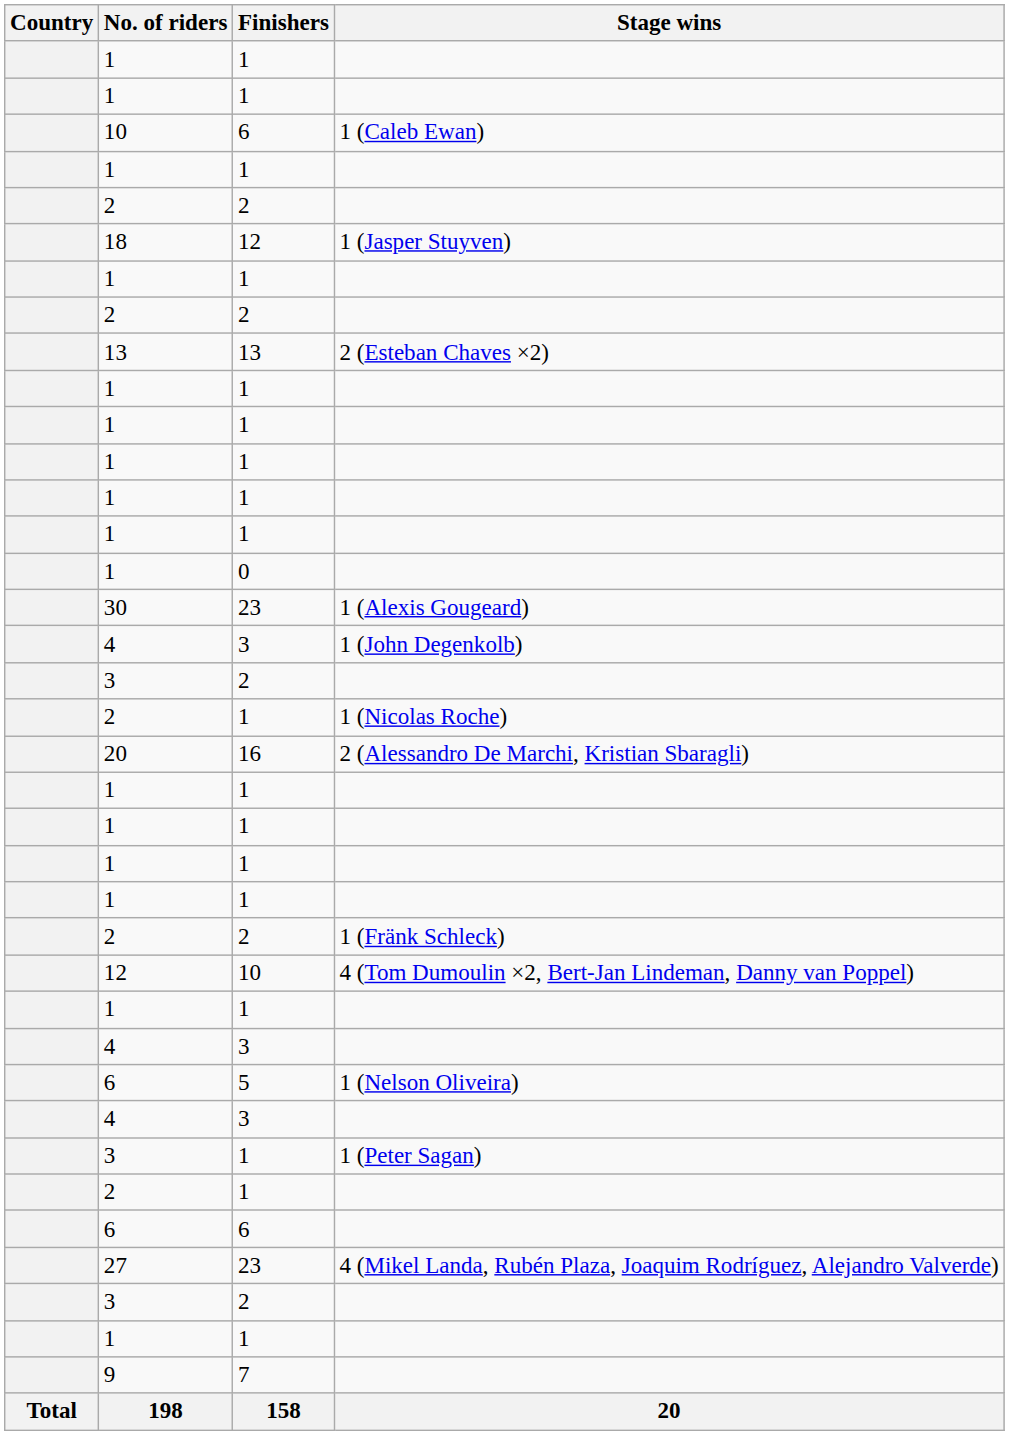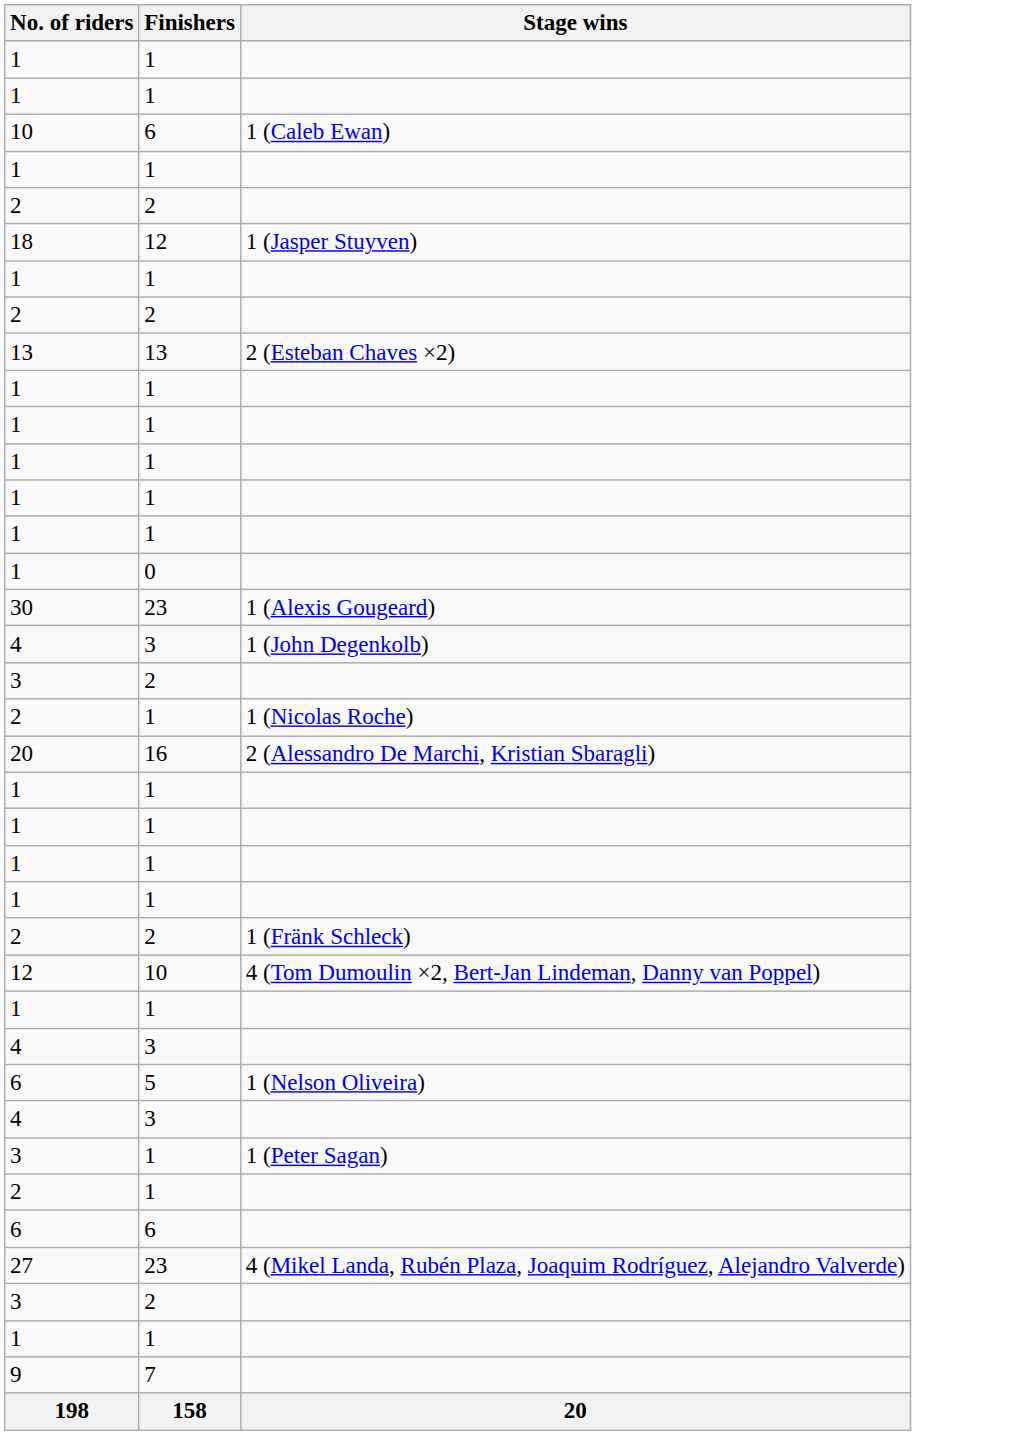 <table class="wikitable sortable plainrowheaders">
 <tr>
-<th scope="col">Country</th>
 <th scope="col">No. of riders</th>
 <th scope="col">Finishers</th>
 <th scope="col">Stage wins</th>
 </tr>
 <tr>
-<th scope="row"></th>
 <td>1</td>
 <td>1</td>
 <td></td>
 </tr>
 <tr>
-<th scope="row"></th>
 <td>1</td>
 <td>1</td>
 <td></td>
 </tr>
 <tr>
-<th scope="row"></th>
 <td>10</td>
 <td>6</td>
 <td>1 (<a href='#'>Caleb Ewan</a>)</td>
 </tr>
 <tr>
-<th scope="row"></th>
 <td>1</td>
 <td>1</td>
 <td></td>
 </tr>
 <tr>
-<th scope="row"></th>
 <td>2</td>
 <td>2</td>
 <td></td>
 </tr>
 <tr>
-<th scope="row"></th>
 <td>18</td>
 <td>12</td>
 <td>1 (<a href='#'>Jasper Stuyven</a>)</td>
 </tr>
 <tr>
-<th scope="row"></th>
 <td>1</td>
 <td>1</td>
 <td></td>
 </tr>
 <tr>
-<th scope="row"></th>
 <td>2</td>
 <td>2</td>
 <td></td>
 </tr>
 <tr>
-<th scope="row"></th>
 <td>13</td>
 <td>13</td>
 <td>2 (<a href='#'>Esteban Chaves</a> ×2)</td>
 </tr>
 <tr>
-<th scope="row"></th>
 <td>1</td>
 <td>1</td>
 <td></td>
 </tr>
 <tr>
-<th scope="row"></th>
 <td>1</td>
 <td>1</td>
 <td></td>
 </tr>
 <tr>
-<th scope="row"></th>
 <td>1</td>
 <td>1</td>
 <td></td>
 </tr>
 <tr>
-<th scope="row"></th>
 <td>1</td>
 <td>1</td>
 <td></td>
 </tr>
 <tr>
-<th scope="row"></th>
 <td>1</td>
 <td>1</td>
 <td></td>
 </tr>
 <tr>
-<th scope="row"></th>
 <td>1</td>
 <td>0</td>
 <td></td>
 </tr>
 <tr>
-<th scope="row"></th>
 <td>30</td>
 <td>23</td>
 <td>1 (<a href='#'>Alexis Gougeard</a>)</td>
 </tr>
 <tr>
-<th scope="row"></th>
 <td>4</td>
 <td>3</td>
 <td>1 (<a href='#'>John Degenkolb</a>)</td>
 </tr>
 <tr>
-<th scope="row"></th>
 <td>3</td>
 <td>2</td>
 <td></td>
 </tr>
 <tr>
-<th scope="row"></th>
 <td>2</td>
 <td>1</td>
 <td>1 (<a href='#'>Nicolas Roche</a>)</td>
 </tr>
 <tr>
-<th scope="row"></th>
 <td>20</td>
 <td>16</td>
 <td>2 (<a href='#'>Alessandro De Marchi</a>, <a href='#'>Kristian Sbaragli</a>)</td>
 </tr>
 <tr>
-<th scope="row"></th>
 <td>1</td>
 <td>1</td>
 <td></td>
 </tr>
 <tr>
-<th scope="row"></th>
 <td>1</td>
 <td>1</td>
 <td></td>
 </tr>
 <tr>
-<th scope="row"></th>
 <td>1</td>
 <td>1</td>
 <td></td>
 </tr>
 <tr>
-<th scope="row"></th>
 <td>1</td>
 <td>1</td>
 <td></td>
 </tr>
 <tr>
-<th scope="row"></th>
 <td>2</td>
 <td>2</td>
 <td>1 (<a href='#'>Fränk Schleck</a>)</td>
 </tr>
 <tr>
-<th scope="row"></th>
 <td>12</td>
 <td>10</td>
 <td>4 (<a href='#'>Tom Dumoulin</a> ×2, <a href='#'>Bert-Jan Lindeman</a>, <a href='#'>Danny van Poppel</a>)</td>
 </tr>
 <tr>
-<th scope="row"></th>
 <td>1</td>
 <td>1</td>
 <td></td>
 </tr>
 <tr>
-<th scope="row"></th>
 <td>4</td>
 <td>3</td>
 <td></td>
 </tr>
 <tr>
-<th scope="row"></th>
 <td>6</td>
 <td>5</td>
 <td>1 (<a href='#'>Nelson Oliveira</a>)</td>
 </tr>
 <tr>
-<th scope="row"></th>
 <td>4</td>
 <td>3</td>
 <td></td>
 </tr>
 <tr>
-<th scope="row"></th>
 <td>3</td>
 <td>1</td>
 <td>1 (<a href='#'>Peter Sagan</a>)</td>
 </tr>
 <tr>
-<th scope="row"></th>
 <td>2</td>
 <td>1</td>
 <td></td>
 </tr>
 <tr>
-<th scope="row"></th>
 <td>6</td>
 <td>6</td>
 <td></td>
 </tr>
 <tr>
-<th scope="row"></th>
 <td>27</td>
 <td>23</td>
 <td>4 (<a href='#'>Mikel Landa</a>, <a href='#'>Rubén Plaza</a>, <a href='#'>Joaquim Rodríguez</a>, <a href='#'>Alejandro Valverde</a>)</td>
 </tr>
 <tr>
-<th scope="row"></th>
 <td>3</td>
 <td>2</td>
 <td></td>
 </tr>
 <tr>
-<th scope="row"></th>
 <td>1</td>
 <td>1</td>
 <td></td>
 </tr>
 <tr>
-<th scope="row"></th>
 <td>9</td>
 <td>7</td>
 <td></td>
 </tr>
 <tr>
-<th>Total</th>
 <th>198</th>
 <th>158</th>
 <th>20</th>
 </tr>
 </table>
